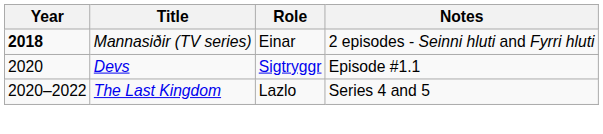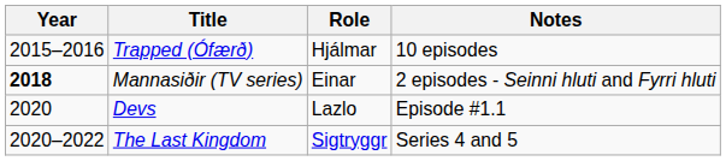 <table class="wikitable sortable">
 <tr>
 <th>Year</th>
 <th>Title</th>
 <th>Role</th>
 <th>Notes</th>
+</tr>
+<tr>
+<td>2015–2016</td>
+<td><em><a href='#'>Trapped (Ófærð)</a> </em></td>
+<td>Hjálmar</td>
+<td>10 episodes</td>
 </tr>
 <tr>
 <td><strong>2018</strong></td>
 <td><em>Mannasiðir (TV series)</em></td>
 <td>Einar</td>
 <td>2 episodes - <em>Seinni hluti</em> and <em>Fyrri hluti </em></td>
 </tr>
 <tr>
 <td>2020</td>
 <td><em><a href='#'>Devs</a></em></td>
-<td><a href='#'>Sigtryggr</a></td>
+<td>Lazlo</td>
 <td>Episode #1.1</td>
 </tr>
 <tr>
 <td>2020–2022</td>
 <td><em><a href='#'>The Last Kingdom</a></em></td>
-<td>Lazlo</td>
+<td><a href='#'>Sigtryggr</a></td>
 <td>Series 4 and 5</td>
 </tr>
 </table>
